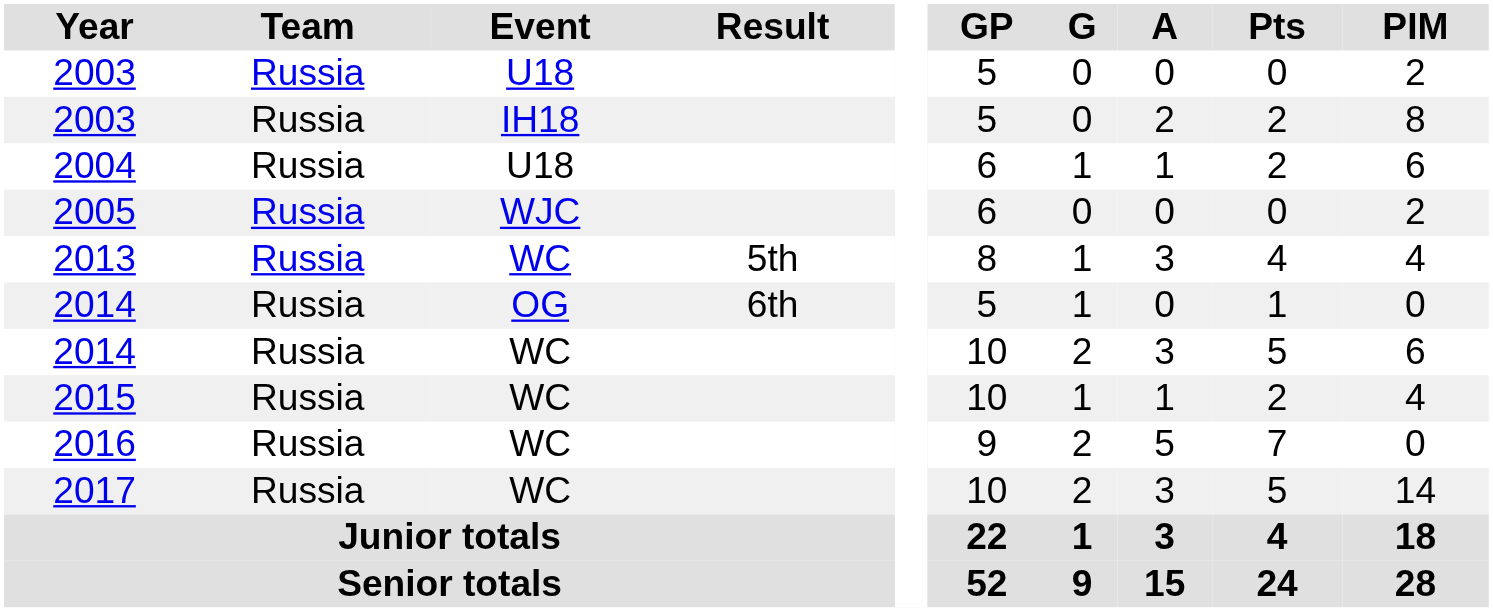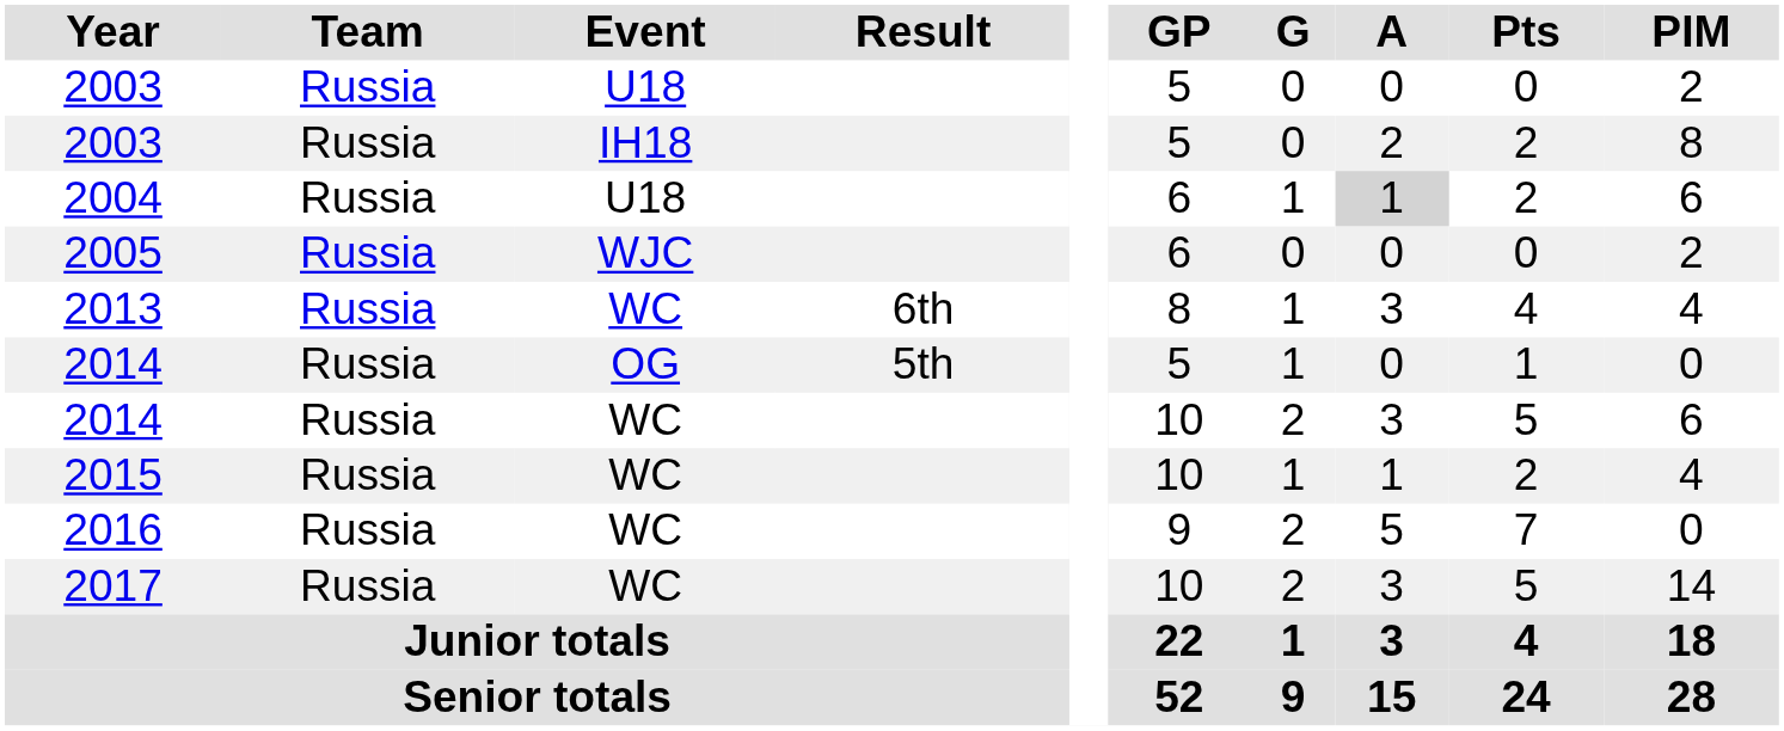 <table border="0" cellpadding="1" cellspacing="0" style="text-align:center; width:40em">
 <tr ALIGN="center" bgcolor="#e0e0e0">
 <th>Year</th>
 <th>Team</th>
 <th>Event</th>
 <th>Result</th>
 <th rowspan="99" bgcolor="#ffffff"> </th>
 <th>GP</th>
 <th>G</th>
 <th>A</th>
 <th>Pts</th>
 <th>PIM</th>
 </tr>
 <tr>
 <td><a href='#'>2003</a></td>
 <td><a href='#'>Russia</a></td>
 <td><a href='#'>U18</a></td>
 <td></td>
 <td>5</td>
 <td>0</td>
 <td>0</td>
 <td>0</td>
 <td>2</td>
 </tr>
 <tr bgcolor="#f0f0f0">
 <td><a href='#'>2003</a></td>
 <td>Russia</td>
 <td><a href='#'>IH18</a></td>
 <td></td>
 <td>5</td>
 <td>0</td>
 <td>2</td>
 <td>2</td>
 <td>8</td>
 </tr>
 <tr>
 <td><a href='#'>2004</a></td>
 <td>Russia</td>
 <td>U18</td>
 <td></td>
 <td>6</td>
 <td>1</td>
-<td>1</td>
+<td style="background: lightgrey;">1</td>
 <td>2</td>
 <td>6</td>
 </tr>
 <tr bgcolor="#f0f0f0">
 <td><a href='#'>2005</a></td>
 <td><a href='#'>Russia</a></td>
 <td><a href='#'>WJC</a></td>
 <td></td>
 <td>6</td>
 <td>0</td>
 <td>0</td>
 <td>0</td>
 <td>2</td>
 </tr>
 <tr>
 <td><a href='#'>2013</a></td>
 <td><a href='#'>Russia</a></td>
 <td><a href='#'>WC</a></td>
-<td>5th</td>
+<td>6th</td>
 <td>8</td>
 <td>1</td>
 <td>3</td>
 <td>4</td>
 <td>4</td>
 </tr>
 <tr bgcolor="#f0f0f0">
 <td><a href='#'>2014</a></td>
 <td>Russia</td>
 <td><a href='#'>OG</a></td>
-<td>6th</td>
+<td>5th</td>
 <td>5</td>
 <td>1</td>
 <td>0</td>
 <td>1</td>
 <td>0</td>
 </tr>
 <tr>
 <td><a href='#'>2014</a></td>
 <td>Russia</td>
 <td>WC</td>
 <td></td>
 <td>10</td>
 <td>2</td>
 <td>3</td>
 <td>5</td>
 <td>6</td>
 </tr>
 <tr bgcolor="#f0f0f0">
 <td><a href='#'>2015</a></td>
 <td>Russia</td>
 <td>WC</td>
 <td></td>
 <td>10</td>
 <td>1</td>
 <td>1</td>
 <td>2</td>
 <td>4</td>
 </tr>
 <tr>
 <td><a href='#'>2016</a></td>
 <td>Russia</td>
 <td>WC</td>
 <td></td>
 <td>9</td>
 <td>2</td>
 <td>5</td>
 <td>7</td>
 <td>0</td>
 </tr>
 <tr bgcolor="#f0f0f0">
 <td><a href='#'>2017</a></td>
 <td>Russia</td>
 <td>WC</td>
 <td></td>
 <td>10</td>
 <td>2</td>
 <td>3</td>
 <td>5</td>
 <td>14</td>
 </tr>
 <tr bgcolor="#e0e0e0">
 <th colspan=4>Junior totals</th>
 <th>22</th>
 <th>1</th>
 <th>3</th>
 <th>4</th>
 <th>18</th>
 </tr>
 <tr bgcolor="#e0e0e0">
 <th colspan=4>Senior totals</th>
 <th>52</th>
 <th>9</th>
 <th>15</th>
 <th>24</th>
 <th>28</th>
 </tr>
 </table>
